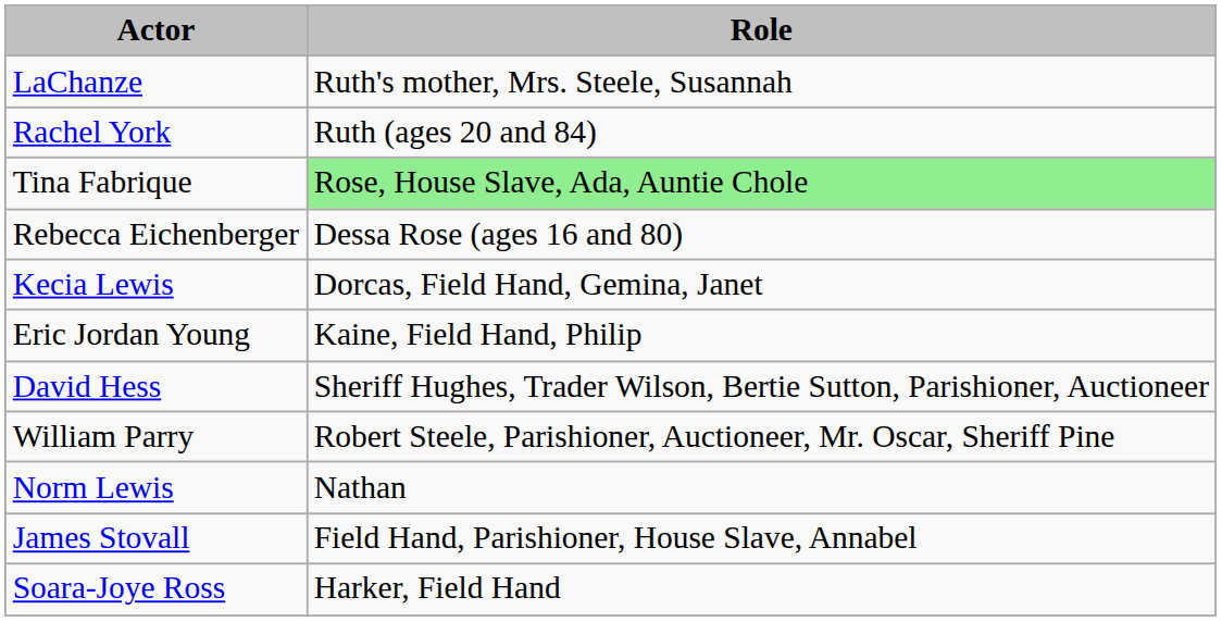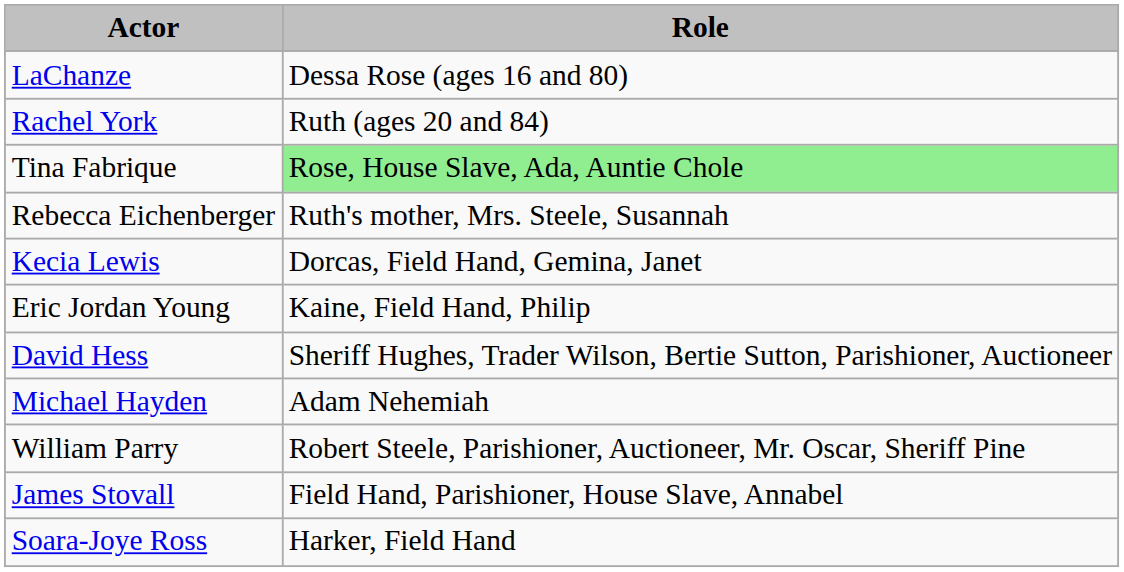 <table class="wikitable">
 <tr>
 <th style="background-color:silver;">Actor</th>
 <th style="background-color:silver;">Role</th>
 </tr>
 <tr>
 <td><a href='#'>LaChanze</a></td>
-<td>Ruth's mother, Mrs. Steele, Susannah</td>
+<td>Dessa Rose (ages 16 and 80)</td>
 </tr>
 <tr>
 <td><a href='#'>Rachel York</a></td>
 <td>Ruth (ages 20 and 84)</td>
 </tr>
 <tr>
 <td>Tina Fabrique</td>
 <td style="background: lightgreen;">Rose, House Slave, Ada, Auntie Chole</td>
 </tr>
 <tr>
 <td>Rebecca Eichenberger</td>
-<td>Dessa Rose (ages 16 and 80)</td>
+<td>Ruth's mother, Mrs. Steele, Susannah</td>
 </tr>
 <tr>
 <td><a href='#'>Kecia Lewis</a></td>
 <td>Dorcas, Field Hand, Gemina, Janet</td>
 </tr>
 <tr>
 <td>Eric Jordan Young</td>
 <td>Kaine, Field Hand, Philip</td>
 </tr>
 <tr>
 <td><a href='#'>David Hess</a></td>
 <td>Sheriff Hughes, Trader Wilson, Bertie Sutton, Parishioner, Auctioneer</td>
 </tr>
 <tr>
+<td><a href='#'>Michael Hayden</a></td>
+<td>Adam Nehemiah</td>
+</tr>
+<tr>
 <td>William Parry</td>
 <td>Robert Steele, Parishioner, Auctioneer, Mr. Oscar, Sheriff Pine</td>
-</tr>
-<tr>
-<td><a href='#'>Norm Lewis</a></td>
-<td>Nathan</td>
 </tr>
 <tr>
 <td><a href='#'>James Stovall</a></td>
 <td>Field Hand, Parishioner, House Slave, Annabel</td>
 </tr>
 <tr>
 <td><a href='#'>Soara-Joye Ross</a></td>
 <td>Harker, Field Hand</td>
 </tr>
 </table>
